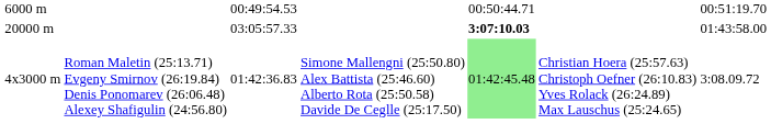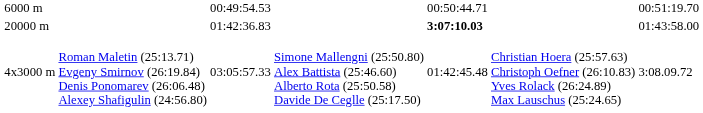 <table>
 <tr>
 <td>6000 m</td>
 <td></td>
 <td>00:49:54.53</td>
 <td></td>
 <td>00:50:44.71</td>
 <td></td>
 <td>00:51:19.70</td>
 </tr>
 <tr>
 <td>20000 m</td>
 <td></td>
-<td>03:05:57.33</td>
+<td>01:42:36.83</td>
 <td></td>
 <td><strong>3:07:10.03</strong></td>
 <td></td>
 <td>01:43:58.00</td>
 </tr>
 <tr>
 <td>4x3000 m</td>
 <td><br><a href='#'>Roman Maletin</a> (25:13.71)<br><a href='#'>Evgeny Smirnov</a> (26:19.84)<br><a href='#'>Denis Ponomarev</a> (26:06.48)<br><a href='#'>Alexey Shafigulin</a> (24:56.80)</td>
-<td>01:42:36.83</td>
+<td>03:05:57.33</td>
 <td><br><a href='#'>Simone Mallengni</a> (25:50.80)<br><a href='#'>Alex Battista</a> (25:46.60)<br><a href='#'>Alberto Rota</a> (25:50.58)<br><a href='#'>Davide De Ceglle</a> (25:17.50)</td>
-<td style="background: lightgreen;">01:42:45.48</td>
+<td>01:42:45.48</td>
 <td><br><a href='#'>Christian Hoera</a> (25:57.63)<br><a href='#'>Christoph Oefner</a> (26:10.83)<br><a href='#'>Yves Rolack</a> (26:24.89)<br><a href='#'>Max Lauschus</a> (25:24.65)</td>
 <td>3:08.09.72</td>
 </tr>
 </table>
